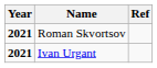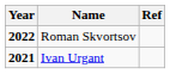 <table class="wikitable" style="text-align:center;">
 <tr>
 <th>Year</th>
 <th>Name</th>
 <th>Ref</th>
 </tr>
 <tr>
-<td><strong>2021</strong></td>
+<td><strong>2022</strong></td>
 <td align=left> Roman Skvortsov</td>
 <td></td>
 </tr>
 <tr>
 <td><strong>2021</strong></td>
 <td align=left> <a href='#'>Ivan Urgant</a></td>
 <td></td>
 </tr>
 </table>
